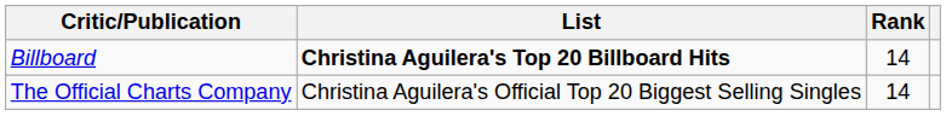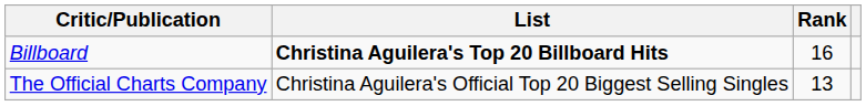 <table class="wikitable plainrowheaders sortable">
 <tr>
 <th>Critic/Publication</th>
 <th scope="col" class="unsortable">List</th>
 <th data-sort-type="number">Rank</th>
 <th scope="col" class="unsortable"></th>
 </tr>
 <tr Ad>
 <td><em><a href='#'>Billboard</a></em></td>
 <td><strong>Christina Aguilera's Top 20 Billboard Hits</strong></td>
-<td align=center>14</td>
+<td align=center>16</td>
 <td></td>
 </tr>
 <tr Ad>
 <td><a href='#'>The Official Charts Company</a></td>
 <td>Christina Aguilera's Official Top 20 Biggest Selling Singles</td>
-<td align=center>14</td>
+<td align=center>13</td>
 <td></td>
 </tr>
 </table>
